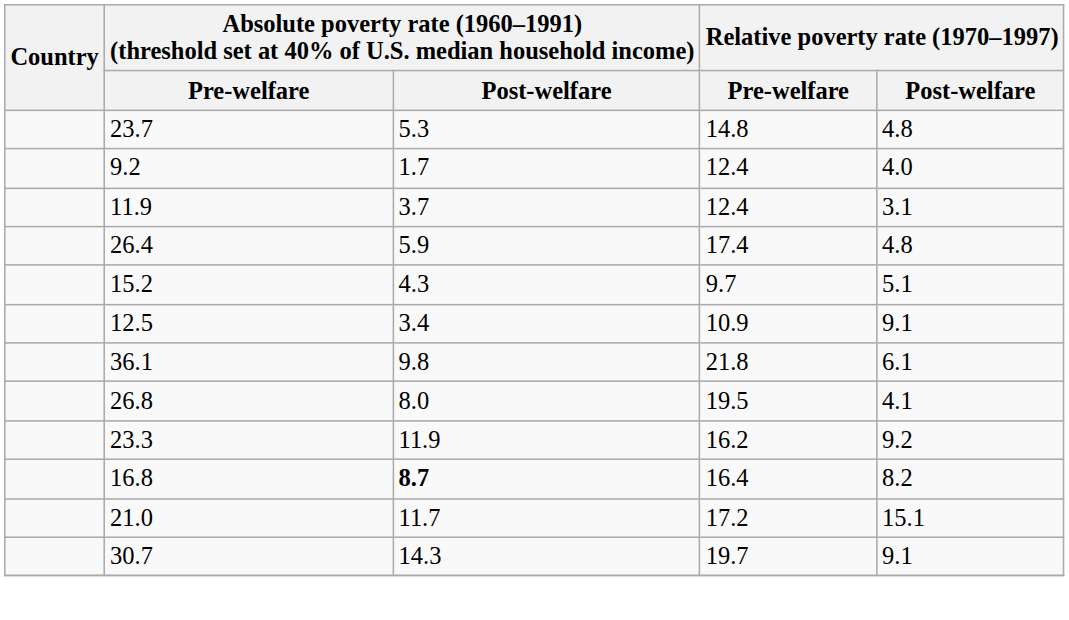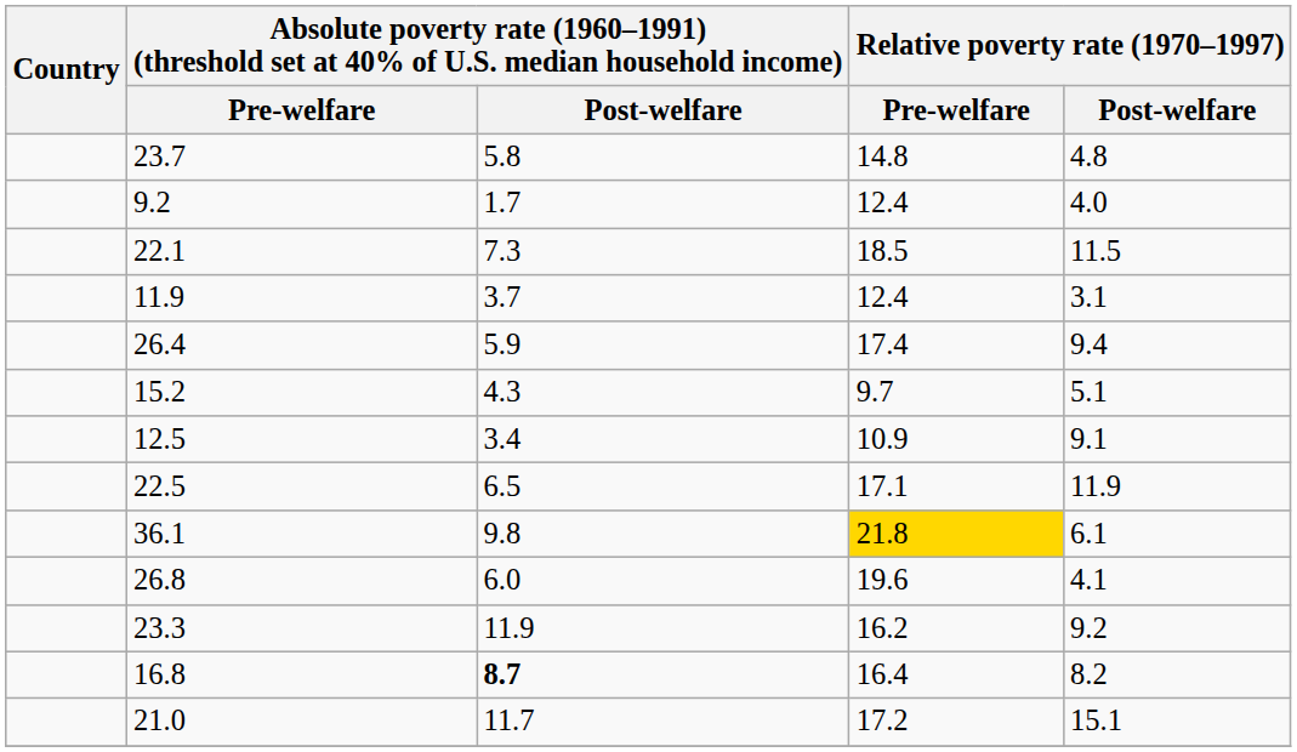 <table class="sortable wikitable">
 <tr>
 <th rowspan=2>Country</th>
 <th colspan=2>Absolute poverty rate (1960–1991)<br>(threshold set at 40% of U.S. median household income)</th>
 <th colspan=2>Relative poverty rate (1970–1997)</th>
 </tr>
 <tr>
 <th>Pre-welfare</th>
 <th>Post-welfare</th>
 <th>Pre-welfare</th>
 <th>Post-welfare</th>
 </tr>
 <tr>
 <td></td>
 <td>23.7</td>
-<td>5.3</td>
+<td>5.8</td>
 <td>14.8</td>
 <td>4.8</td>
 </tr>
 <tr>
 <td></td>
 <td>9.2</td>
 <td>1.7</td>
 <td>12.4</td>
 <td>4.0</td>
+</tr>
+<tr>
+<td></td>
+<td>22.1</td>
+<td>7.3</td>
+<td>18.5</td>
+<td>11.5</td>
 </tr>
 <tr>
 <td></td>
 <td>11.9</td>
 <td>3.7</td>
 <td>12.4</td>
 <td>3.1</td>
 </tr>
 <tr>
 <td></td>
 <td>26.4</td>
 <td>5.9</td>
 <td>17.4</td>
-<td>4.8</td>
+<td>9.4</td>
 </tr>
 <tr>
 <td></td>
 <td>15.2</td>
 <td>4.3</td>
 <td>9.7</td>
 <td>5.1</td>
 </tr>
 <tr>
 <td></td>
 <td>12.5</td>
 <td>3.4</td>
 <td>10.9</td>
 <td>9.1</td>
 </tr>
 <tr>
 <td></td>
+<td>22.5</td>
+<td>6.5</td>
+<td>17.1</td>
+<td>11.9</td>
+</tr>
+<tr>
+<td></td>
 <td>36.1</td>
 <td>9.8</td>
-<td>21.8</td>
+<td style="background: gold;">21.8</td>
 <td>6.1</td>
 </tr>
 <tr>
 <td></td>
 <td>26.8</td>
-<td>8.0</td>
-<td>19.5</td>
+<td>6.0</td>
+<td>19.6</td>
 <td>4.1</td>
 </tr>
 <tr>
 <td></td>
 <td>23.3</td>
 <td>11.9</td>
 <td>16.2</td>
 <td>9.2</td>
 </tr>
 <tr>
 <td></td>
 <td>16.8</td>
 <td><strong>8.7</strong></td>
 <td>16.4</td>
 <td>8.2</td>
 </tr>
 <tr>
 <td></td>
 <td>21.0</td>
 <td>11.7</td>
 <td>17.2</td>
 <td>15.1</td>
 </tr>
 <tr>
-<td></td>
-<td>30.7</td>
-<td>14.3</td>
-<td>19.7</td>
-<td>9.1</td>
-</tr>
-<tr>
 </tr>
 </table>
